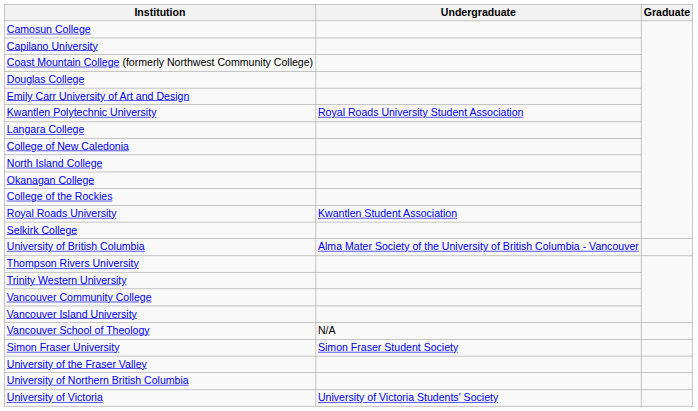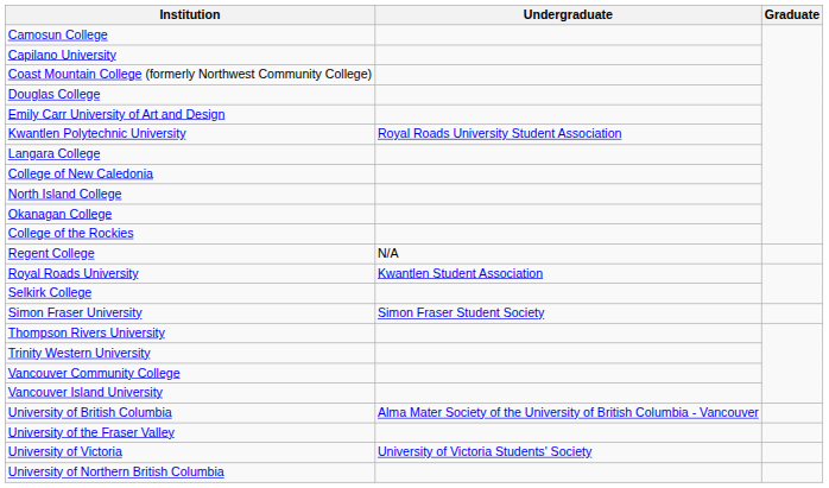 <table class="wikitable sortable">
 <tr>
 <th>Institution</th>
 <th>Undergraduate</th>
 <th>Graduate</th>
 </tr>
 <tr>
 <td><a href='#'>Camosun College</a></td>
 <td></td>
 </tr>
 <tr>
 <td><a href='#'>Capilano University</a></td>
 <td></td>
 </tr>
 <tr>
 <td><a href='#'>Coast Mountain College</a> (formerly Northwest Community College)</td>
 <td></td>
 </tr>
 <tr>
 <td><a href='#'>Douglas College</a></td>
 <td></td>
 </tr>
 <tr>
 <td><a href='#'>Emily Carr University of Art and Design</a></td>
 <td></td>
 </tr>
 <tr>
 <td><a href='#'>Kwantlen Polytechnic University</a></td>
 <td><a href='#'>Royal Roads University Student Association</a></td>
 </tr>
 <tr>
 <td><a href='#'>Langara College</a></td>
 <td></td>
 </tr>
 <tr>
 <td><a href='#'>College of New Caledonia</a></td>
 <td></td>
 </tr>
 <tr>
 <td><a href='#'>North Island College</a></td>
 <td></td>
 </tr>
 <tr>
 <td><a href='#'>Okanagan College</a></td>
 <td></td>
 </tr>
 <tr>
 <td><a href='#'>College of the Rockies</a></td>
 <td></td>
 </tr>
 <tr>
+<td><a href='#'>Regent College</a></td>
+<td>N/A</td>
+<td></td>
+</tr>
+<tr>
 <td><a href='#'>Royal Roads University</a></td>
 <td><a href='#'>Kwantlen Student Association</a></td>
 </tr>
 <tr>
 <td><a href='#'>Selkirk College</a></td>
 <td></td>
 </tr>
 <tr>
-<td><a href='#'>University of British Columbia</a></td>
-<td><a href='#'> Alma Mater Society of the University of British Columbia - Vancouver</a><br></td>
+<td><a href='#'>Simon Fraser University</a></td>
+<td><a href='#'>Simon Fraser Student Society</a></td>
 <td></td>
 </tr>
 <tr>
 <td><a href='#'>Thompson Rivers University</a></td>
 <td></td>
 </tr>
 <tr>
 <td><a href='#'>Trinity Western University</a></td>
 <td></td>
 </tr>
 <tr>
 <td><a href='#'>Vancouver Community College</a></td>
 <td></td>
 </tr>
 <tr>
 <td><a href='#'>Vancouver Island University</a></td>
 <td></td>
 </tr>
 <tr>
-<td><a href='#'>Vancouver School of Theology</a></td>
-<td>N/A</td>
-<td></td>
-</tr>
-<tr>
-<td><a href='#'>Simon Fraser University</a></td>
-<td><a href='#'>Simon Fraser Student Society</a></td>
+<td><a href='#'>University of British Columbia</a></td>
+<td><a href='#'> Alma Mater Society of the University of British Columbia - Vancouver</a><br></td>
 <td></td>
 </tr>
 <tr>
 <td><a href='#'>University of the Fraser Valley</a></td>
 <td></td>
 </tr>
 <tr>
+<td><a href='#'>University of Victoria</a></td>
+<td><a href='#'>University of Victoria Students' Society</a></td>
+<td></td>
+</tr>
+<tr>
 <td><a href='#'>University of Northern British Columbia</a></td>
 <td></td>
 <td></td>
 </tr>
-<tr>
-<td><a href='#'>University of Victoria</a></td>
-<td><a href='#'>University of Victoria Students' Society</a></td>
-<td></td>
-</tr>
 </table>
